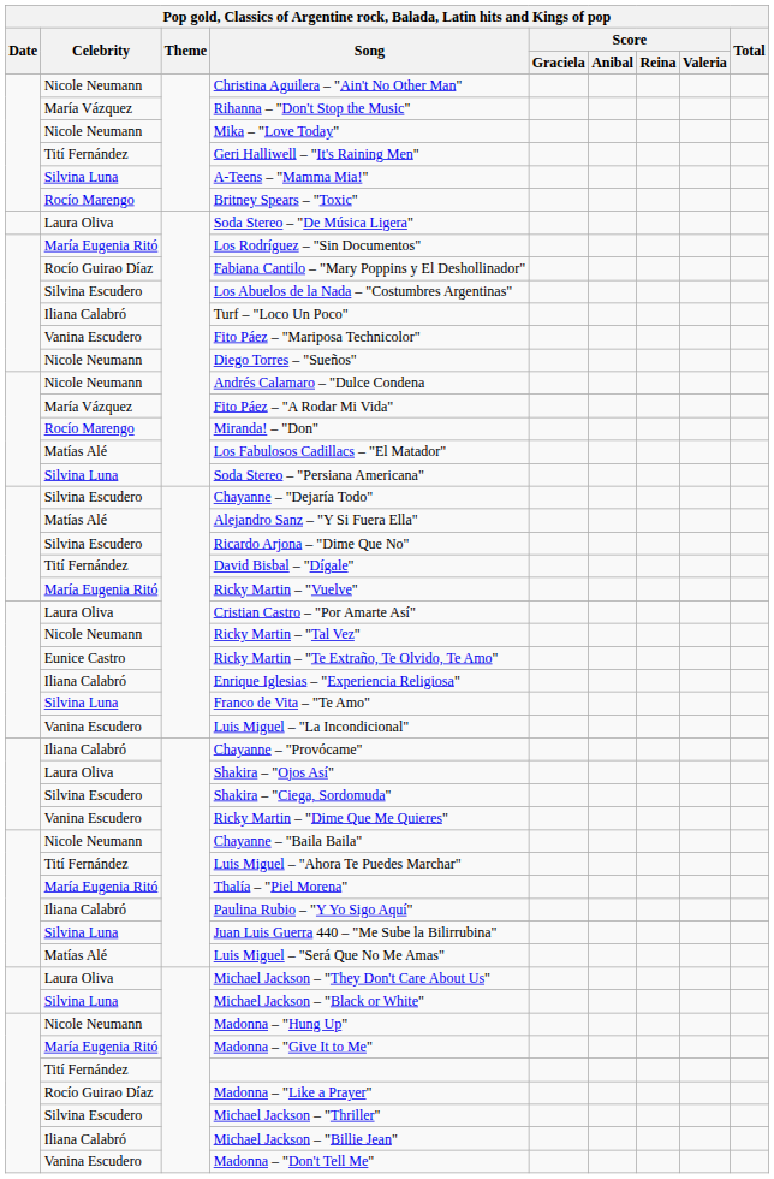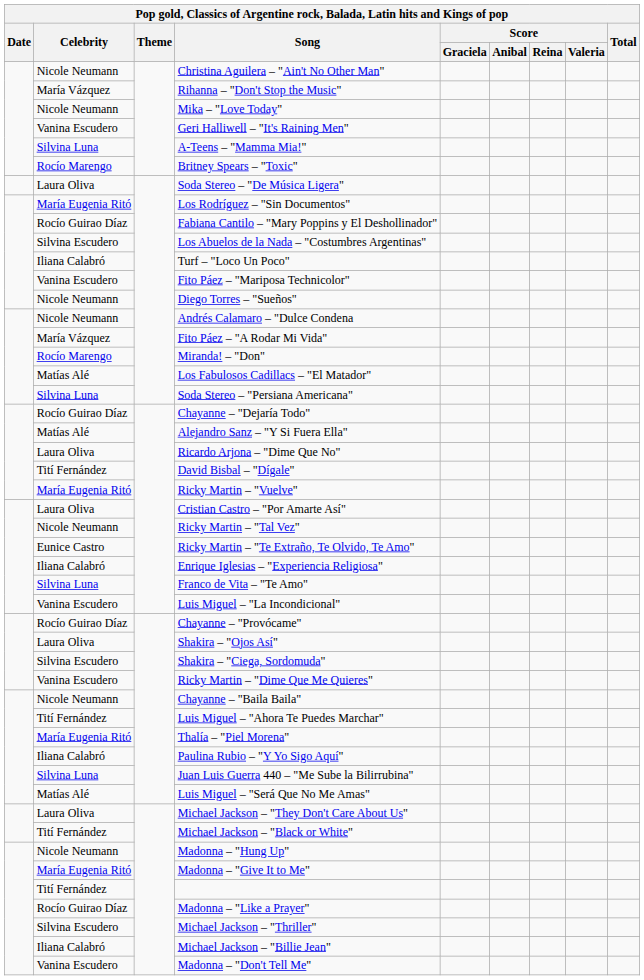 <table class="wikitable collapsible collapsed">
 <tr>
 <th colspan="10" align=center>Pop gold, Classics of Argentine rock, Balada, Latin hits and Kings of pop</th>
 </tr>
 <tr>
 <th rowspan="2">Date</th>
 <th rowspan="2">Celebrity</th>
 <th rowspan="2">Theme</th>
 <th rowspan="2">Song</th>
 <th colspan="4">Score</th>
 <th rowspan="2">Total</th>
 </tr>
 <tr>
 <th>Graciela</th>
 <th>Anibal</th>
 <th>Reina</th>
 <th>Valeria</th>
 </tr>
 <tr>
 <td rowspan="6"></td>
 <td>Nicole Neumann</td>
 <td rowspan="6"></td>
 <td><a href='#'>Christina Aguilera</a> – "<a href='#'>Ain't No Other Man</a>"</td>
 <td></td>
 <td></td>
 <td></td>
 <td></td>
 <td></td>
 </tr>
 <tr>
 <td>María Vázquez</td>
 <td><a href='#'>Rihanna</a> – "<a href='#'>Don't Stop the Music</a>"</td>
 <td></td>
 <td></td>
 <td></td>
 <td></td>
 <td></td>
 </tr>
 <tr>
 <td>Nicole Neumann</td>
 <td><a href='#'>Mika</a> – "<a href='#'>Love Today</a>"</td>
 <td></td>
 <td></td>
 <td></td>
 <td></td>
 <td></td>
 </tr>
 <tr>
-<td>Tití Fernández</td>
+<td>Vanina Escudero</td>
 <td><a href='#'>Geri Halliwell</a> – "<a href='#'>It's Raining Men</a>"</td>
 <td></td>
 <td></td>
 <td></td>
 <td></td>
 <td></td>
 </tr>
 <tr>
 <td><a href='#'>Silvina Luna</a></td>
 <td><a href='#'>A-Teens</a> – "<a href='#'>Mamma Mia!</a>"</td>
 <td></td>
 <td></td>
 <td></td>
 <td></td>
 <td></td>
 </tr>
 <tr>
 <td><a href='#'>Rocío Marengo</a></td>
 <td><a href='#'>Britney Spears</a> – "<a href='#'>Toxic</a>"</td>
 <td></td>
 <td></td>
 <td></td>
 <td></td>
 <td></td>
 </tr>
 <tr>
 <td></td>
 <td>Laura Oliva</td>
 <td rowspan="12"></td>
 <td><a href='#'>Soda Stereo</a> – "<a href='#'>De Música Ligera</a>"</td>
 <td></td>
 <td></td>
 <td></td>
 <td></td>
 <td></td>
 </tr>
 <tr>
 <td rowspan="6"></td>
 <td><a href='#'>María Eugenia Ritó</a></td>
 <td><a href='#'>Los Rodríguez</a> – "Sin Documentos"</td>
 <td></td>
 <td></td>
 <td></td>
 <td></td>
 <td></td>
 </tr>
 <tr>
 <td>Rocío Guirao Díaz</td>
 <td><a href='#'>Fabiana Cantilo</a> – "Mary Poppins y El Deshollinador"</td>
 <td></td>
 <td></td>
 <td></td>
 <td></td>
 <td></td>
 </tr>
 <tr>
 <td>Silvina Escudero</td>
 <td><a href='#'>Los Abuelos de la Nada</a> – "Costumbres Argentinas"</td>
 <td></td>
 <td></td>
 <td></td>
 <td></td>
 <td></td>
 </tr>
 <tr>
 <td>Iliana Calabró</td>
 <td>Turf – "Loco Un Poco"</td>
 <td></td>
 <td></td>
 <td></td>
 <td></td>
 <td></td>
 </tr>
 <tr>
 <td>Vanina Escudero</td>
 <td><a href='#'>Fito Páez</a> – "Mariposa Technicolor"</td>
 <td></td>
 <td></td>
 <td></td>
 <td></td>
 <td></td>
 </tr>
 <tr>
 <td>Nicole Neumann</td>
 <td><a href='#'>Diego Torres</a> – "Sueños"</td>
 <td></td>
 <td></td>
 <td></td>
 <td></td>
 <td></td>
 </tr>
 <tr>
 <td rowspan="5"></td>
 <td>Nicole Neumann</td>
 <td><a href='#'>Andrés Calamaro</a> – "Dulce Condena</td>
 <td></td>
 <td></td>
 <td></td>
 <td></td>
 <td></td>
 </tr>
 <tr>
 <td>María Vázquez</td>
 <td><a href='#'>Fito Páez</a> – "A Rodar Mi Vida"</td>
 <td></td>
 <td></td>
 <td></td>
 <td></td>
 <td></td>
 </tr>
 <tr>
 <td><a href='#'>Rocío Marengo</a></td>
 <td><a href='#'>Miranda!</a> – "Don"</td>
 <td></td>
 <td></td>
 <td></td>
 <td></td>
 <td></td>
 </tr>
 <tr>
 <td>Matías Alé</td>
 <td><a href='#'>Los Fabulosos Cadillacs</a> – "El Matador"</td>
 <td></td>
 <td></td>
 <td></td>
 <td></td>
 <td></td>
 </tr>
 <tr>
 <td><a href='#'>Silvina Luna</a></td>
 <td><a href='#'>Soda Stereo</a> – "Persiana Americana"</td>
 <td></td>
 <td></td>
 <td></td>
 <td></td>
 <td></td>
 </tr>
 <tr>
 <td rowspan="5"></td>
-<td>Silvina Escudero</td>
+<td>Rocío Guirao Díaz</td>
 <td rowspan="11"></td>
 <td><a href='#'>Chayanne</a> – "Dejaría Todo"</td>
 <td></td>
 <td></td>
 <td></td>
 <td></td>
 <td></td>
 </tr>
 <tr>
 <td>Matías Alé</td>
 <td><a href='#'>Alejandro Sanz</a> – "Y Si Fuera Ella"</td>
 <td></td>
 <td></td>
 <td></td>
 <td></td>
 <td></td>
 </tr>
 <tr>
-<td>Silvina Escudero</td>
+<td>Laura Oliva</td>
 <td><a href='#'>Ricardo Arjona</a> – "Dime Que No"</td>
 <td></td>
 <td></td>
 <td></td>
 <td></td>
 <td></td>
 </tr>
 <tr>
 <td>Tití Fernández</td>
 <td><a href='#'>David Bisbal</a> – "<a href='#'>Dígale</a>"</td>
 <td></td>
 <td></td>
 <td></td>
 <td></td>
 <td></td>
 </tr>
 <tr>
 <td><a href='#'>María Eugenia Ritó</a></td>
 <td><a href='#'>Ricky Martin</a> – "<a href='#'>Vuelve</a>"</td>
 <td></td>
 <td></td>
 <td></td>
 <td></td>
 <td></td>
 </tr>
 <tr>
 <td rowspan="6"></td>
 <td>Laura Oliva</td>
 <td><a href='#'>Cristian Castro</a> – "Por Amarte Así"</td>
 <td></td>
 <td></td>
 <td></td>
 <td></td>
 <td></td>
 </tr>
 <tr>
 <td>Nicole Neumann</td>
 <td><a href='#'>Ricky Martin</a> – "<a href='#'>Tal Vez</a>"</td>
 <td></td>
 <td></td>
 <td></td>
 <td></td>
 <td></td>
 </tr>
 <tr>
 <td>Eunice Castro</td>
 <td><a href='#'>Ricky Martin</a> – "<a href='#'>Te Extraño, Te Olvido, Te Amo</a>"</td>
 <td></td>
 <td></td>
 <td></td>
 <td></td>
 <td></td>
 </tr>
 <tr>
 <td>Iliana Calabró</td>
 <td><a href='#'>Enrique Iglesias</a> – "<a href='#'>Experiencia Religiosa</a>"</td>
 <td></td>
 <td></td>
 <td></td>
 <td></td>
 <td></td>
 </tr>
 <tr>
 <td><a href='#'>Silvina Luna</a></td>
 <td><a href='#'>Franco de Vita</a> – "Te Amo"</td>
 <td></td>
 <td></td>
 <td></td>
 <td></td>
 <td></td>
 </tr>
 <tr>
 <td>Vanina Escudero</td>
 <td><a href='#'>Luis Miguel</a> – "La Incondicional"</td>
 <td></td>
 <td></td>
 <td></td>
 <td></td>
 <td></td>
 </tr>
 <tr>
 <td rowspan="4"></td>
-<td>Iliana Calabró</td>
+<td>Rocío Guirao Díaz</td>
 <td rowspan="10"></td>
 <td><a href='#'>Chayanne</a> – "Provócame"</td>
 <td></td>
 <td></td>
 <td></td>
 <td></td>
 <td></td>
 </tr>
 <tr>
 <td>Laura Oliva</td>
 <td><a href='#'>Shakira</a> – "<a href='#'>Ojos Así</a>"</td>
 <td></td>
 <td></td>
 <td></td>
 <td></td>
 <td></td>
 </tr>
 <tr>
 <td>Silvina Escudero</td>
 <td><a href='#'>Shakira</a> – "<a href='#'>Ciega, Sordomuda</a>"</td>
 <td></td>
 <td></td>
 <td></td>
 <td></td>
 <td></td>
 </tr>
 <tr>
 <td>Vanina Escudero</td>
 <td><a href='#'>Ricky Martin</a> – "<a href='#'>Dime Que Me Quieres</a>"</td>
 <td></td>
 <td></td>
 <td></td>
 <td></td>
 <td></td>
 </tr>
 <tr>
 <td rowspan="6"></td>
 <td>Nicole Neumann</td>
 <td><a href='#'>Chayanne</a> – "Baila Baila"</td>
 <td></td>
 <td></td>
 <td></td>
 <td></td>
 <td></td>
 </tr>
 <tr>
 <td>Tití Fernández</td>
 <td><a href='#'>Luis Miguel</a> – "Ahora Te Puedes Marchar"</td>
 <td></td>
 <td></td>
 <td></td>
 <td></td>
 <td></td>
 </tr>
 <tr>
 <td><a href='#'>María Eugenia Ritó</a></td>
 <td><a href='#'>Thalía</a> – "<a href='#'>Piel Morena</a>"</td>
 <td></td>
 <td></td>
 <td></td>
 <td></td>
 <td></td>
 </tr>
 <tr>
 <td>Iliana Calabró</td>
 <td><a href='#'>Paulina Rubio</a> – "<a href='#'>Y Yo Sigo Aquí</a>"</td>
 <td></td>
 <td></td>
 <td></td>
 <td></td>
 <td></td>
 </tr>
 <tr>
 <td><a href='#'>Silvina Luna</a></td>
 <td><a href='#'>Juan Luis Guerra</a> 440 – "Me Sube la Bilirrubina"</td>
 <td></td>
 <td></td>
 <td></td>
 <td></td>
 <td></td>
 </tr>
 <tr>
 <td>Matías Alé</td>
 <td><a href='#'>Luis Miguel</a> – "Será Que No Me Amas"</td>
 <td></td>
 <td></td>
 <td></td>
 <td></td>
 <td></td>
 </tr>
 <tr>
 <td rowspan="2"></td>
 <td>Laura Oliva</td>
 <td rowspan="9"></td>
 <td><a href='#'>Michael Jackson</a> – "<a href='#'>They Don't Care About Us</a>"</td>
 <td></td>
 <td></td>
 <td></td>
 <td></td>
 <td></td>
 </tr>
 <tr>
-<td><a href='#'>Silvina Luna</a></td>
+<td>Tití Fernández</td>
 <td><a href='#'>Michael Jackson</a> – "<a href='#'>Black or White</a>"</td>
 <td></td>
 <td></td>
 <td></td>
 <td></td>
 <td></td>
 </tr>
 <tr>
 <td rowspan="7"></td>
 <td>Nicole Neumann</td>
 <td><a href='#'>Madonna</a> – "<a href='#'>Hung Up</a>"</td>
 <td></td>
 <td></td>
 <td></td>
 <td></td>
 <td></td>
 </tr>
 <tr>
 <td><a href='#'>María Eugenia Ritó</a></td>
 <td><a href='#'>Madonna</a> – "<a href='#'>Give It to Me</a>"</td>
 <td></td>
 <td></td>
 <td></td>
 <td></td>
 <td></td>
 </tr>
 <tr>
 <td>Tití Fernández</td>
 <td></td>
 <td></td>
 <td></td>
 <td></td>
 <td></td>
 <td></td>
 </tr>
 <tr>
 <td>Rocío Guirao Díaz</td>
 <td><a href='#'>Madonna</a> – "<a href='#'>Like a Prayer</a>"</td>
 <td></td>
 <td></td>
 <td></td>
 <td></td>
 <td></td>
 </tr>
 <tr>
 <td>Silvina Escudero</td>
 <td><a href='#'>Michael Jackson</a> – "<a href='#'>Thriller</a>"</td>
 <td></td>
 <td></td>
 <td></td>
 <td></td>
 <td></td>
 </tr>
 <tr>
 <td>Iliana Calabró</td>
 <td><a href='#'>Michael Jackson</a> – "<a href='#'>Billie Jean</a>"</td>
 <td></td>
 <td></td>
 <td></td>
 <td></td>
 <td></td>
 </tr>
 <tr>
 <td>Vanina Escudero</td>
 <td><a href='#'>Madonna</a> – "<a href='#'>Don't Tell Me</a>"</td>
 <td></td>
 <td></td>
 <td></td>
 <td></td>
 <td></td>
 </tr>
 </table>
